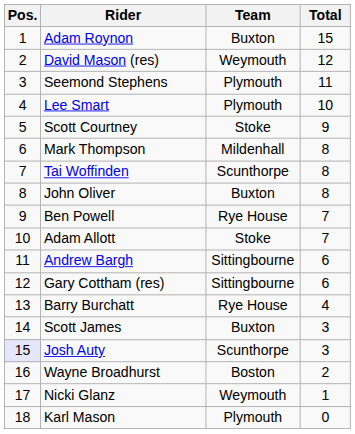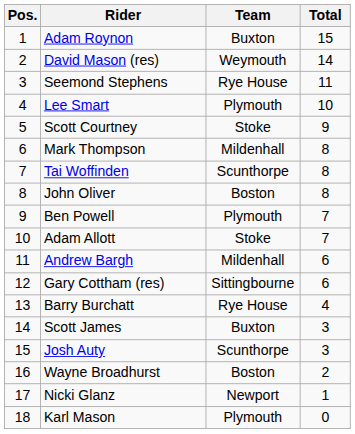 <table class=wikitable>
 <tr>
 <th width=25px>Pos.</th>
 <th width=180px>Rider</th>
 <th width=100px>Team</th>
 <th width=50px>Total</th>
 </tr>
 <tr align=center >
 <td>1</td>
 <td align=left><a href='#'>Adam Roynon</a></td>
 <td>Buxton</td>
 <td>15</td>
 </tr>
 <tr align=center>
 <td>2</td>
 <td align=left><a href='#'>David Mason</a> (res)</td>
 <td>Weymouth</td>
-<td>12</td>
+<td>14</td>
 </tr>
 <tr align=center>
 <td>3</td>
 <td align=left>Seemond Stephens</td>
-<td>Plymouth</td>
+<td>Rye House</td>
 <td>11</td>
 </tr>
 <tr align=center>
 <td>4</td>
 <td align=left><a href='#'>Lee Smart</a></td>
 <td>Plymouth</td>
 <td>10</td>
 </tr>
 <tr align=center>
 <td>5</td>
 <td align=left>Scott Courtney</td>
 <td>Stoke</td>
 <td>9</td>
 </tr>
 <tr align=center>
 <td>6</td>
 <td align=left>Mark Thompson</td>
 <td>Mildenhall</td>
 <td>8</td>
 </tr>
 <tr align=center>
 <td>7</td>
 <td align=left><a href='#'>Tai Woffinden</a></td>
 <td>Scunthorpe</td>
 <td>8</td>
 </tr>
 <tr align=center>
 <td>8</td>
 <td align=left>John Oliver</td>
-<td>Buxton</td>
+<td>Boston</td>
 <td>8</td>
 </tr>
 <tr align=center>
 <td>9</td>
 <td align=left>Ben Powell</td>
-<td>Rye House</td>
+<td>Plymouth</td>
 <td>7</td>
 </tr>
 <tr align=center>
 <td>10</td>
 <td align=left>Adam Allott</td>
 <td>Stoke</td>
 <td>7</td>
 </tr>
 <tr align=center>
 <td>11</td>
 <td align=left><a href='#'>Andrew Bargh</a></td>
-<td>Sittingbourne</td>
+<td>Mildenhall</td>
 <td>6</td>
 </tr>
 <tr align=center>
 <td>12</td>
 <td align=left>Gary Cottham (res)</td>
 <td>Sittingbourne</td>
 <td>6</td>
 </tr>
 <tr align=center>
 <td>13</td>
 <td align=left>Barry Burchatt</td>
 <td>Rye House</td>
 <td>4</td>
 </tr>
 <tr align=center>
 <td>14</td>
 <td align=left>Scott James</td>
 <td>Buxton</td>
 <td>3</td>
 </tr>
 <tr align=center>
-<td style="background: lavender;">15</td>
+<td>15</td>
 <td align=left><a href='#'>Josh Auty</a></td>
 <td>Scunthorpe</td>
 <td>3</td>
 </tr>
 <tr align=center>
 <td>16</td>
 <td align=left>Wayne Broadhurst</td>
 <td>Boston</td>
 <td>2</td>
 </tr>
 <tr align=center>
 <td>17</td>
 <td align=left>Nicki Glanz</td>
-<td>Weymouth</td>
+<td>Newport</td>
 <td>1</td>
 </tr>
 <tr align=center>
 <td>18</td>
 <td align=left>Karl Mason</td>
 <td>Plymouth</td>
 <td>0</td>
 </tr>
 </table>
